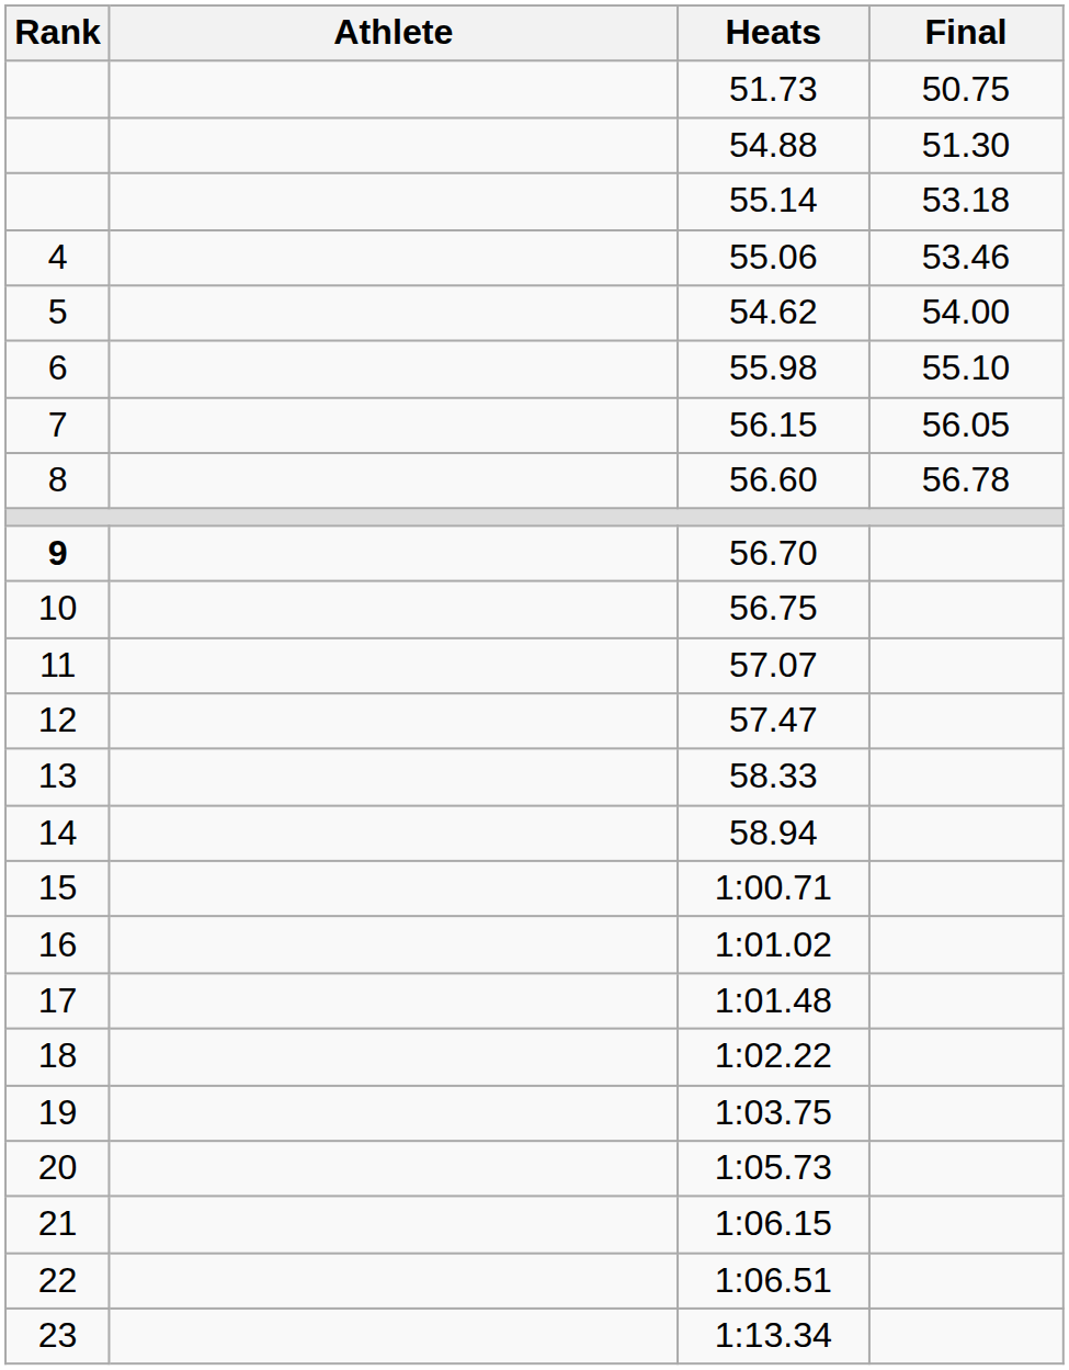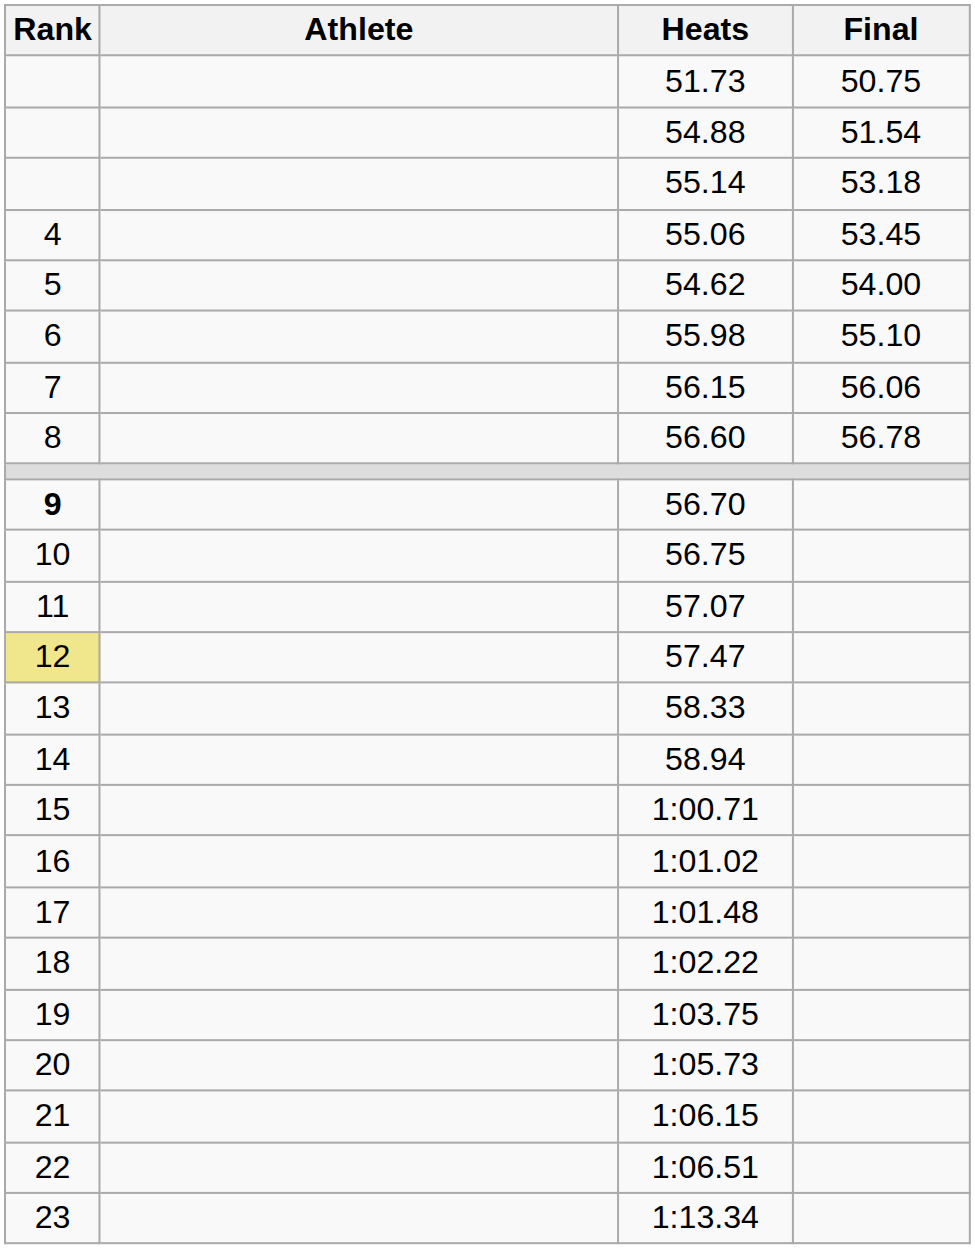 <table class=wikitable style="text-align:center">
 <tr>
 <th width=40>Rank</th>
 <th width=250>Athlete</th>
 <th width=80>Heats</th>
 <th width=80>Final</th>
 </tr>
 <tr>
 <td></td>
 <td align=left></td>
 <td>51.73</td>
 <td>50.75</td>
 </tr>
 <tr>
 <td></td>
 <td align=left></td>
 <td>54.88</td>
-<td>51.30</td>
+<td>51.54</td>
 </tr>
 <tr>
 <td></td>
 <td align=left></td>
 <td>55.14</td>
 <td>53.18</td>
 </tr>
 <tr>
 <td>4</td>
 <td align=left></td>
 <td>55.06</td>
-<td>53.46</td>
+<td>53.45</td>
 </tr>
 <tr>
 <td>5</td>
 <td align=left></td>
 <td>54.62</td>
 <td>54.00</td>
 </tr>
 <tr>
 <td>6</td>
 <td align=left></td>
 <td>55.98</td>
 <td>55.10</td>
 </tr>
 <tr>
 <td>7</td>
 <td align=left></td>
 <td>56.15</td>
-<td>56.05</td>
+<td>56.06</td>
 </tr>
 <tr>
 <td>8</td>
 <td align=left></td>
 <td>56.60</td>
 <td>56.78</td>
 </tr>
 <tr bgcolor=#DDDDDD>
 <td colspan=4></td>
 </tr>
 <tr>
 <td><strong>9</strong></td>
 <td align=left></td>
 <td>56.70</td>
 <td></td>
 </tr>
 <tr>
 <td>10</td>
 <td align=left></td>
 <td>56.75</td>
 <td></td>
 </tr>
 <tr>
 <td>11</td>
 <td align=left></td>
 <td>57.07</td>
 <td></td>
 </tr>
 <tr>
-<td>12</td>
+<td style="background: khaki;">12</td>
 <td align=left></td>
 <td>57.47</td>
 <td></td>
 </tr>
 <tr>
 <td>13</td>
 <td align=left></td>
 <td>58.33</td>
 <td></td>
 </tr>
 <tr>
 <td>14</td>
 <td align=left></td>
 <td>58.94</td>
 <td></td>
 </tr>
 <tr>
 <td>15</td>
 <td align=left></td>
 <td>1:00.71</td>
 <td></td>
 </tr>
 <tr>
 <td>16</td>
 <td align=left></td>
 <td>1:01.02</td>
 <td></td>
 </tr>
 <tr>
 <td>17</td>
 <td align=left></td>
 <td>1:01.48</td>
 <td></td>
 </tr>
 <tr>
 <td>18</td>
 <td align=left></td>
 <td>1:02.22</td>
 <td></td>
 </tr>
 <tr>
 <td>19</td>
 <td align=left></td>
 <td>1:03.75</td>
 <td></td>
 </tr>
 <tr>
 <td>20</td>
 <td align=left></td>
 <td>1:05.73</td>
 <td></td>
 </tr>
 <tr>
 <td>21</td>
 <td align=left></td>
 <td>1:06.15</td>
 <td></td>
 </tr>
 <tr>
 <td>22</td>
 <td align=left></td>
 <td>1:06.51</td>
 <td></td>
 </tr>
 <tr>
 <td>23</td>
 <td align=left></td>
 <td>1:13.34</td>
 <td></td>
 </tr>
 </table>
